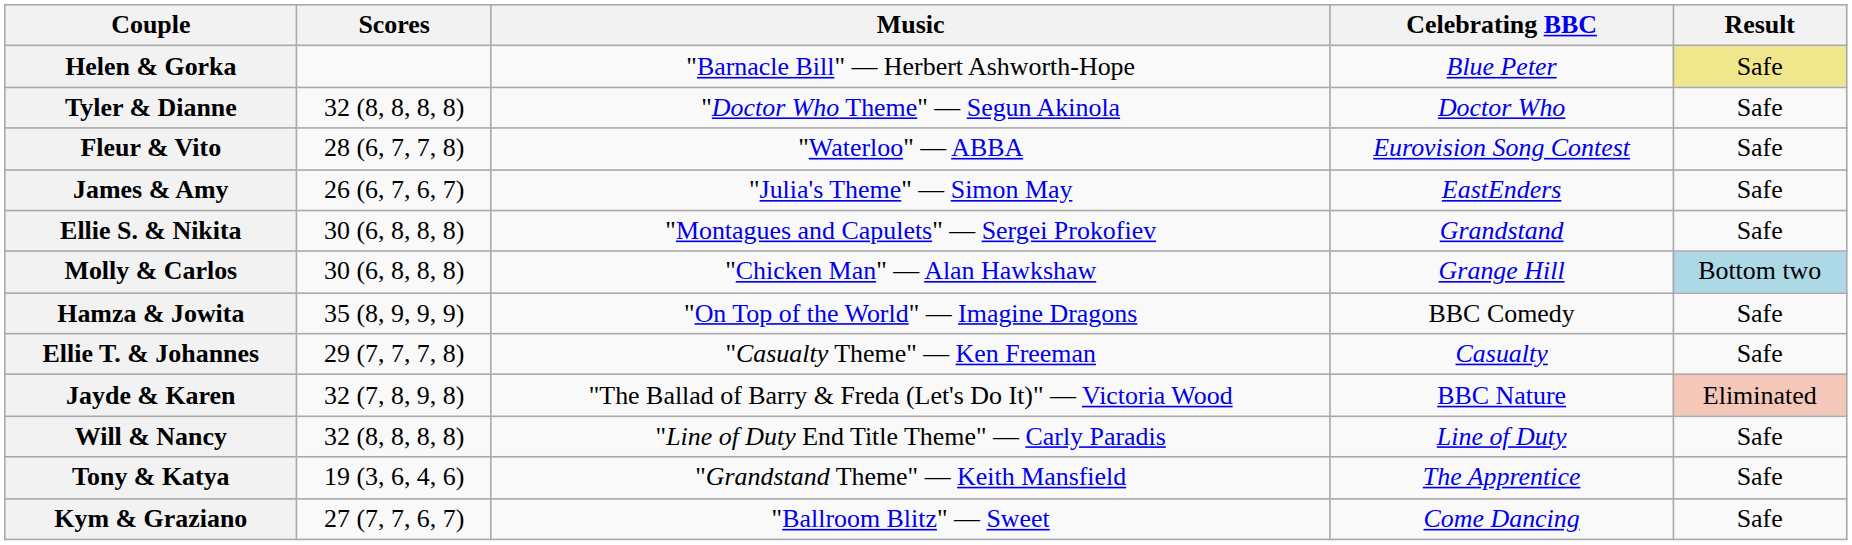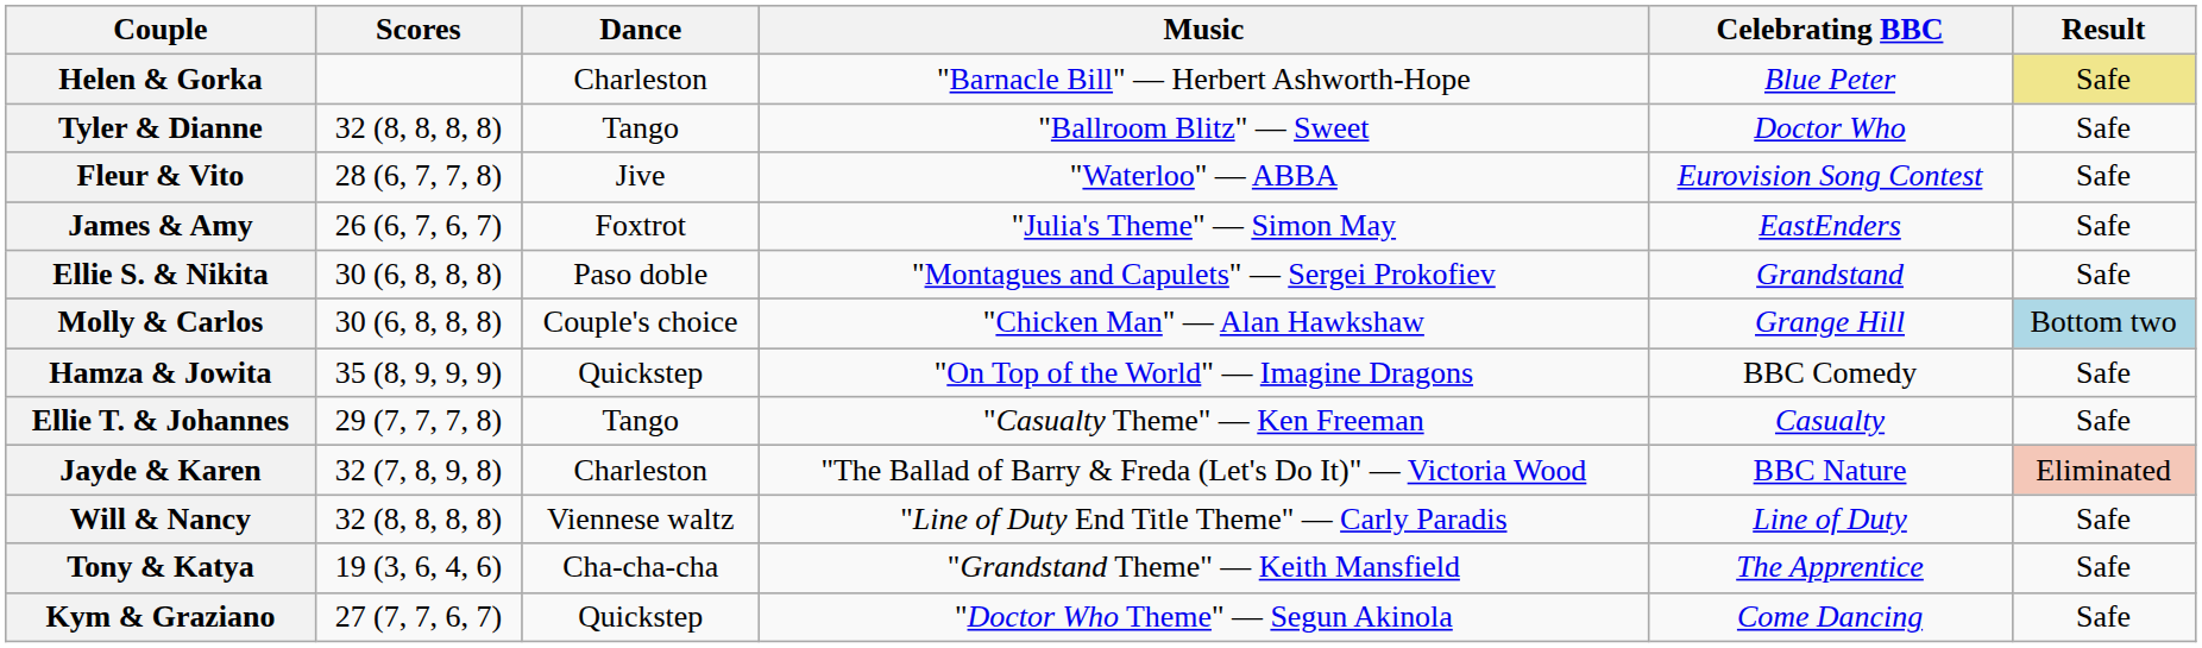 <table class="wikitable sortable" style="text-align:center; width: 90%">
 <tr>
 <th scope="col">Couple</th>
 <th scope="col">Scores</th>
+<th scope="col" class="unsortable">Dance</th>
 <th scope="col" class="unsortable">Music</th>
 <th scope="col" class="unsortable">Celebrating <a href='#'>BBC</a></th>
 <th scope="col" class="unsortable">Result</th>
 </tr>
 <tr>
 <th scope="row">Helen & Gorka</th>
 <td></td>
+<td>Charleston</td>
 <td>"<a href='#'>Barnacle Bill</a>" — Herbert Ashworth-Hope</td>
 <td><em><a href='#'>Blue Peter</a></em></td>
 <td style="background: khaki;">Safe</td>
 </tr>
 <tr>
 <th scope="row">Tyler & Dianne</th>
 <td>32 (8, 8, 8, 8)</td>
-<td>"<a href='#'><em>Doctor Who</em> Theme</a>" — <a href='#'>Segun Akinola</a></td>
+<td>Tango</td>
+<td>"<a href='#'>Ballroom Blitz</a>" — <a href='#'>Sweet</a></td>
 <td><em><a href='#'>Doctor Who</a></em></td>
 <td>Safe</td>
 </tr>
 <tr>
 <th scope="row">Fleur & Vito</th>
 <td>28 (6, 7, 7, 8)</td>
+<td>Jive</td>
 <td>"<a href='#'>Waterloo</a>" — <a href='#'>ABBA</a></td>
 <td><em><a href='#'>Eurovision Song Contest</a></em></td>
 <td>Safe</td>
 </tr>
 <tr>
 <th scope="row">James & Amy</th>
 <td>26 (6, 7, 6, 7)</td>
+<td>Foxtrot</td>
 <td>"<a href='#'>Julia's Theme</a>" — <a href='#'>Simon May</a></td>
 <td><em><a href='#'>EastEnders</a></em></td>
 <td>Safe</td>
 </tr>
 <tr>
 <th scope="row">Ellie S. & Nikita</th>
 <td>30 (6, 8, 8, 8)</td>
+<td>Paso doble</td>
 <td>"<a href='#'>Montagues and Capulets</a>" — <a href='#'>Sergei Prokofiev</a></td>
 <td><em><a href='#'>Grandstand</a></em></td>
 <td>Safe</td>
 </tr>
 <tr>
 <th scope="row">Molly & Carlos</th>
 <td>30 (6, 8, 8, 8)</td>
+<td>Couple's choice</td>
 <td>"<a href='#'>Chicken Man</a>" — <a href='#'>Alan Hawkshaw</a></td>
 <td><em><a href='#'>Grange Hill</a></em></td>
 <td bgcolor="lightblue">Bottom two</td>
 </tr>
 <tr>
 <th scope="row">Hamza & Jowita</th>
 <td>35 (8, 9, 9, 9)</td>
+<td>Quickstep</td>
 <td>"<a href='#'>On Top of the World</a>" — <a href='#'>Imagine Dragons</a></td>
 <td>BBC Comedy</td>
 <td>Safe</td>
 </tr>
 <tr>
 <th scope="row">Ellie T. & Johannes</th>
 <td>29 (7, 7, 7, 8)</td>
+<td>Tango</td>
 <td>"<em>Casualty</em> Theme" — <a href='#'>Ken Freeman</a></td>
 <td><em><a href='#'>Casualty</a></em></td>
 <td>Safe</td>
 </tr>
 <tr>
 <th scope="row">Jayde & Karen</th>
 <td>32 (7, 8, 9, 8)</td>
+<td>Charleston</td>
 <td>"The Ballad of Barry & Freda (Let's Do It)" — <a href='#'>Victoria Wood</a></td>
 <td><a href='#'>BBC Nature</a></td>
 <td bgcolor="f4c7b8">Eliminated</td>
 </tr>
 <tr>
 <th scope="row">Will & Nancy</th>
 <td>32 (8, 8, 8, 8)</td>
+<td>Viennese waltz</td>
 <td>"<em>Line of Duty</em> End Title Theme" — <a href='#'>Carly Paradis</a></td>
 <td><em><a href='#'>Line of Duty</a></em></td>
 <td>Safe</td>
 </tr>
 <tr>
 <th scope="row">Tony & Katya</th>
 <td>19 (3, 6, 4, 6)</td>
+<td>Cha-cha-cha</td>
 <td>"<em>Grandstand</em> Theme" — <a href='#'>Keith Mansfield</a></td>
 <td><em><a href='#'>The Apprentice</a></em></td>
 <td>Safe</td>
 </tr>
 <tr>
 <th scope="row">Kym & Graziano</th>
 <td>27 (7, 7, 6, 7)</td>
-<td>"<a href='#'>Ballroom Blitz</a>" — <a href='#'>Sweet</a></td>
+<td>Quickstep</td>
+<td>"<a href='#'><em>Doctor Who</em> Theme</a>" — <a href='#'>Segun Akinola</a></td>
 <td><em><a href='#'>Come Dancing</a></em></td>
 <td>Safe</td>
 </tr>
 </table>
